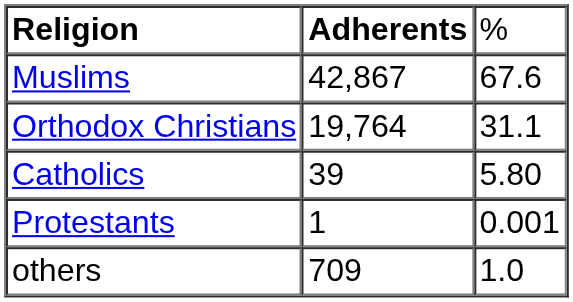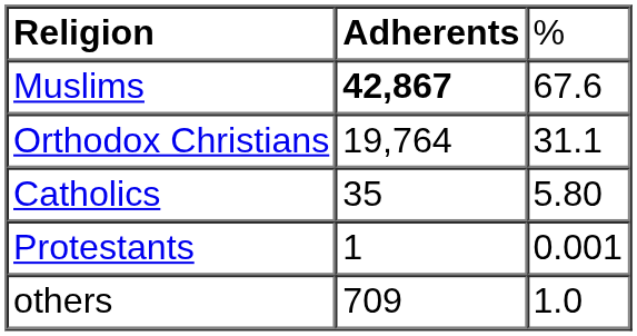 <table border=1 cellspacing=0 cellpadding=2>
 <tr>
 <td><strong>Religion</strong></td>
 <td><strong>Adherents</strong></td>
 <td>%</td>
 </tr>
 <tr>
 <td><a href='#'>Muslims</a></td>
-<td>42,867</td>
+<td><strong>42,867</strong></td>
 <td>67.6</td>
 </tr>
 <tr>
 <td><a href='#'>Orthodox Christians</a></td>
 <td>19,764</td>
 <td>31.1</td>
 </tr>
 <tr>
 <td><a href='#'>Catholics</a></td>
-<td>39</td>
+<td>35</td>
 <td>5.80</td>
 </tr>
 <tr>
 <td><a href='#'>Protestants</a></td>
 <td>1</td>
 <td>0.001</td>
 </tr>
 <tr>
 <td>others</td>
 <td>709</td>
 <td>1.0</td>
 </tr>
 <tr>
 </tr>
 </table>
